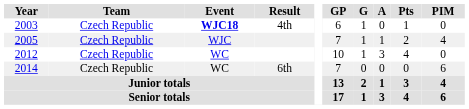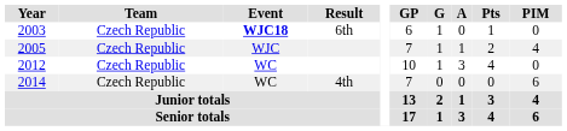 <table border="0" cellpadding="1" cellspacing="0" style="text-align:center; width:40em">
 <tr ALIGN="center" bgcolor="#e0e0e0">
 <th>Year</th>
 <th>Team</th>
 <th>Event</th>
 <th>Result</th>
 <th rowspan="99" bgcolor="#ffffff"> </th>
 <th>GP</th>
 <th>G</th>
 <th>A</th>
 <th>Pts</th>
 <th>PIM</th>
 </tr>
 <tr>
 <td><a href='#'>2003</a></td>
 <td><a href='#'>Czech Republic</a></td>
 <td><strong><a href='#'>WJC18</a></strong></td>
-<td>4th</td>
+<td>6th</td>
 <td>6</td>
 <td>1</td>
 <td>0</td>
 <td>1</td>
 <td>0</td>
 </tr>
 <tr bgcolor="#f0f0f0">
 <td><a href='#'>2005</a></td>
 <td><a href='#'>Czech Republic</a></td>
 <td><a href='#'>WJC</a></td>
 <td></td>
 <td>7</td>
 <td>1</td>
 <td>1</td>
 <td>2</td>
 <td>4</td>
 </tr>
 <tr>
 <td><a href='#'>2012</a></td>
 <td><a href='#'>Czech Republic</a></td>
 <td><a href='#'>WC</a></td>
 <td></td>
 <td>10</td>
 <td>1</td>
 <td>3</td>
 <td>4</td>
 <td>0</td>
 </tr>
 <tr bgcolor="#f0f0f0">
 <td><a href='#'>2014</a></td>
 <td>Czech Republic</td>
 <td>WC</td>
-<td>6th</td>
+<td>4th</td>
 <td>7</td>
 <td>0</td>
 <td>0</td>
 <td>0</td>
 <td>6</td>
 </tr>
 <tr bgcolor="#e0e0e0">
 <th colspan="4">Junior totals</th>
 <th>13</th>
 <th>2</th>
 <th>1</th>
 <th>3</th>
 <th>4</th>
 </tr>
 <tr bgcolor="#e0e0e0">
 <th colspan="4">Senior totals</th>
 <th>17</th>
 <th>1</th>
 <th>3</th>
 <th>4</th>
 <th>6</th>
 </tr>
 </table>
